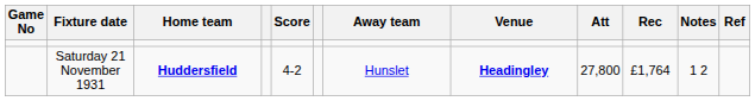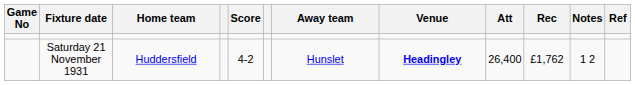 <table class="wikitable" style="text-align:center;">
 <tr>
 <th width=20 abbr="No">Game No</th>
 <th width=100 abbr="Date">Fixture date</th>
 <th width=150 abbr="Home team">Home team</th>
 <th width=5 abbr="space"></th>
 <th width=20 abbr="Score">Score</th>
 <th width=5 abbr="space"></th>
 <th width=150 abbr="Away team">Away team</th>
 <th width=150 abbr="Venue">Venue</th>
 <th width=45 abbr="Att">Att</th>
 <th width=60 abbr="Rec">Rec</th>
 <th width=20 abbr="Notes">Notes</th>
 <th width=30 abbr="Ref">Ref</th>
 </tr>
 <tr>
 <td></td>
 <td></td>
 <td></td>
 <td></td>
 <td></td>
 <td></td>
 <td></td>
 <td></td>
 <td></td>
 <td></td>
 <td></td>
 </tr>
 <tr>
 <td></td>
 <td>Saturday 21 November 1931</td>
-<td><strong><a href='#'>Huddersfield</a></strong></td>
+<td><a href='#'>Huddersfield</a></td>
 <td></td>
 <td>4-2</td>
 <td></td>
 <td><a href='#'>Hunslet</a></td>
 <td><strong><a href='#'>Headingley</a></strong></td>
-<td>27,800</td>
-<td>£1,764</td>
+<td>26,400</td>
+<td>£1,762</td>
 <td>1 2</td>
 <td></td>
 </tr>
 </table>
